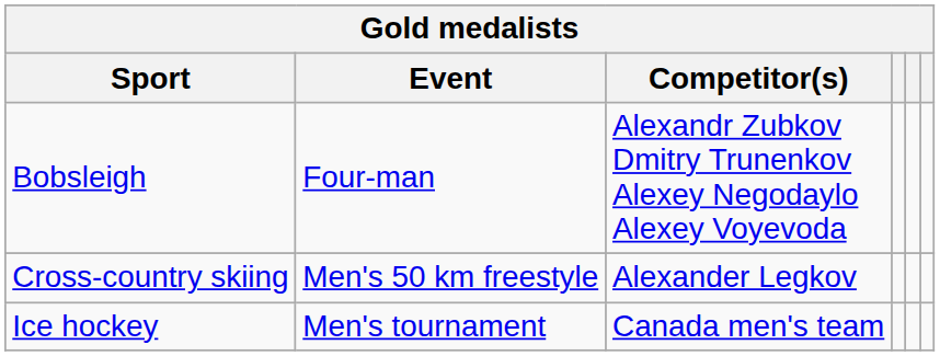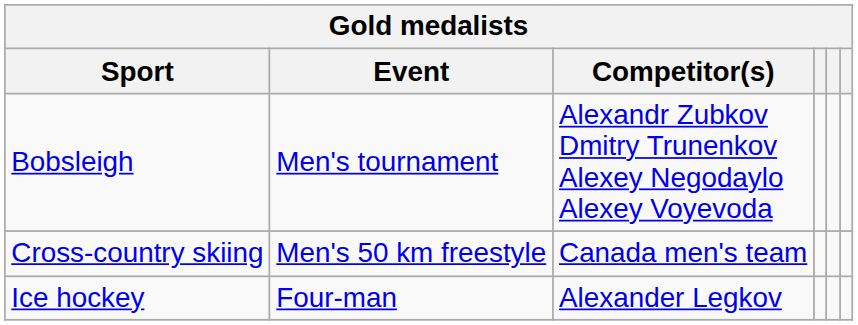 <table class="wikitable">
 <tr>
 <th colspan="6">Gold medalists</th>
 </tr>
 <tr>
 <th>Sport</th>
 <th>Event</th>
 <th>Competitor(s)</th>
 <th></th>
 <th></th>
 <th></th>
 </tr>
 <tr>
 <td><a href='#'>Bobsleigh</a></td>
-<td><a href='#'>Four-man</a></td>
+<td><a href='#'>Men's tournament</a></td>
 <td><a href='#'>Alexandr Zubkov</a><br><a href='#'>Dmitry Trunenkov</a><br><a href='#'>Alexey Negodaylo</a><br><a href='#'>Alexey Voyevoda</a></td>
 <td></td>
 <td></td>
 <td></td>
 </tr>
 <tr>
 <td><a href='#'>Cross-country skiing</a></td>
 <td><a href='#'>Men's 50 km freestyle</a></td>
-<td><a href='#'>Alexander Legkov</a></td>
+<td><a href='#'>Canada men's team</a></td>
 <td></td>
 <td></td>
 <td></td>
 </tr>
 <tr>
 <td><a href='#'>Ice hockey</a></td>
-<td><a href='#'>Men's tournament</a></td>
-<td><a href='#'>Canada men's team</a></td>
+<td><a href='#'>Four-man</a></td>
+<td><a href='#'>Alexander Legkov</a></td>
 <td></td>
 <td></td>
 <td></td>
 </tr>
 </table>
